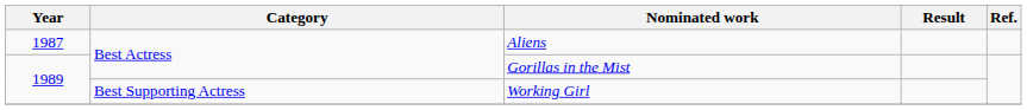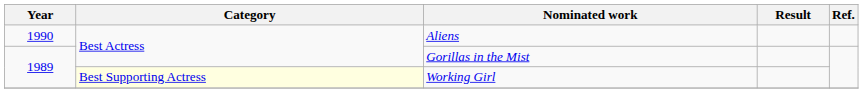 <table class=wikitable>
 <tr>
 <th scope="col" style="width:5em;">Year</th>
 <th scope="col" style="width:26em;">Category</th>
 <th scope="col" style="width:25em;">Nominated work</th>
 <th scope="col" style="width:5em;">Result</th>
 <th>Ref.</th>
 </tr>
 <tr>
-<td style="text-align:center;"><a href='#'>1987</a></td>
+<td style="text-align:center;"><a href='#'>1990</a></td>
 <td rowspan="2"><a href='#'>Best Actress</a></td>
 <td><em><a href='#'>Aliens</a></em></td>
 <td></td>
 <td style="text-align:center;"></td>
 </tr>
 <tr>
 <td style="text-align:center;", rowspan="2"><a href='#'>1989</a></td>
 <td><em><a href='#'>Gorillas in the Mist</a></em></td>
 <td></td>
 <td style="text-align:center;", rowspan=2></td>
 </tr>
 <tr>
-<td><a href='#'>Best Supporting Actress</a></td>
+<td style="background: lightyellow;"><a href='#'>Best Supporting Actress</a></td>
 <td><em><a href='#'>Working Girl</a></em></td>
 <td></td>
 </tr>
 <tr>
 </tr>
 </table>
